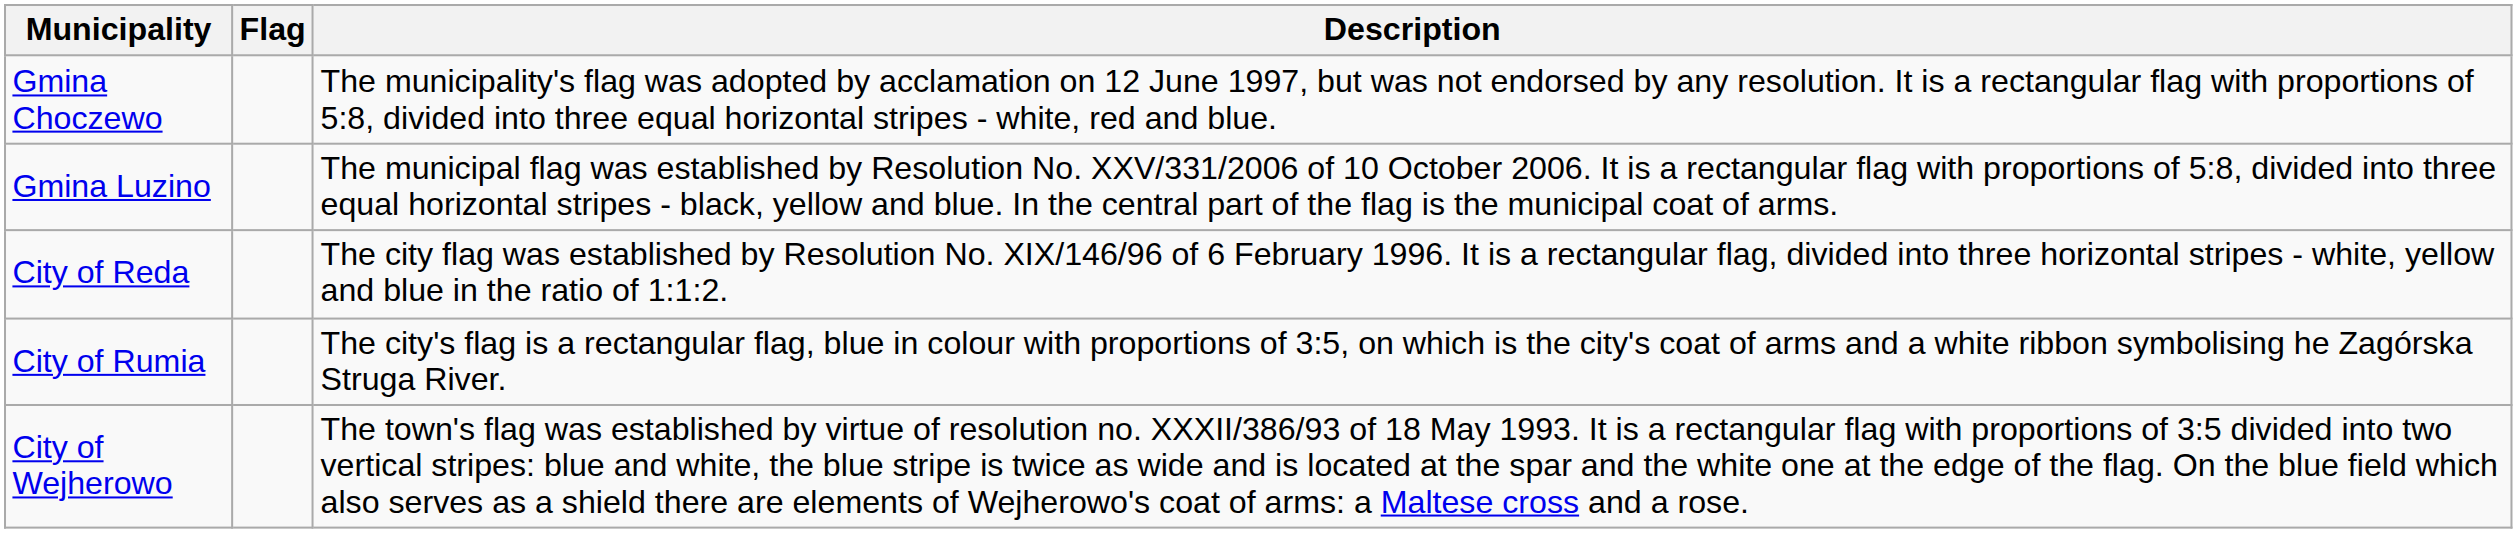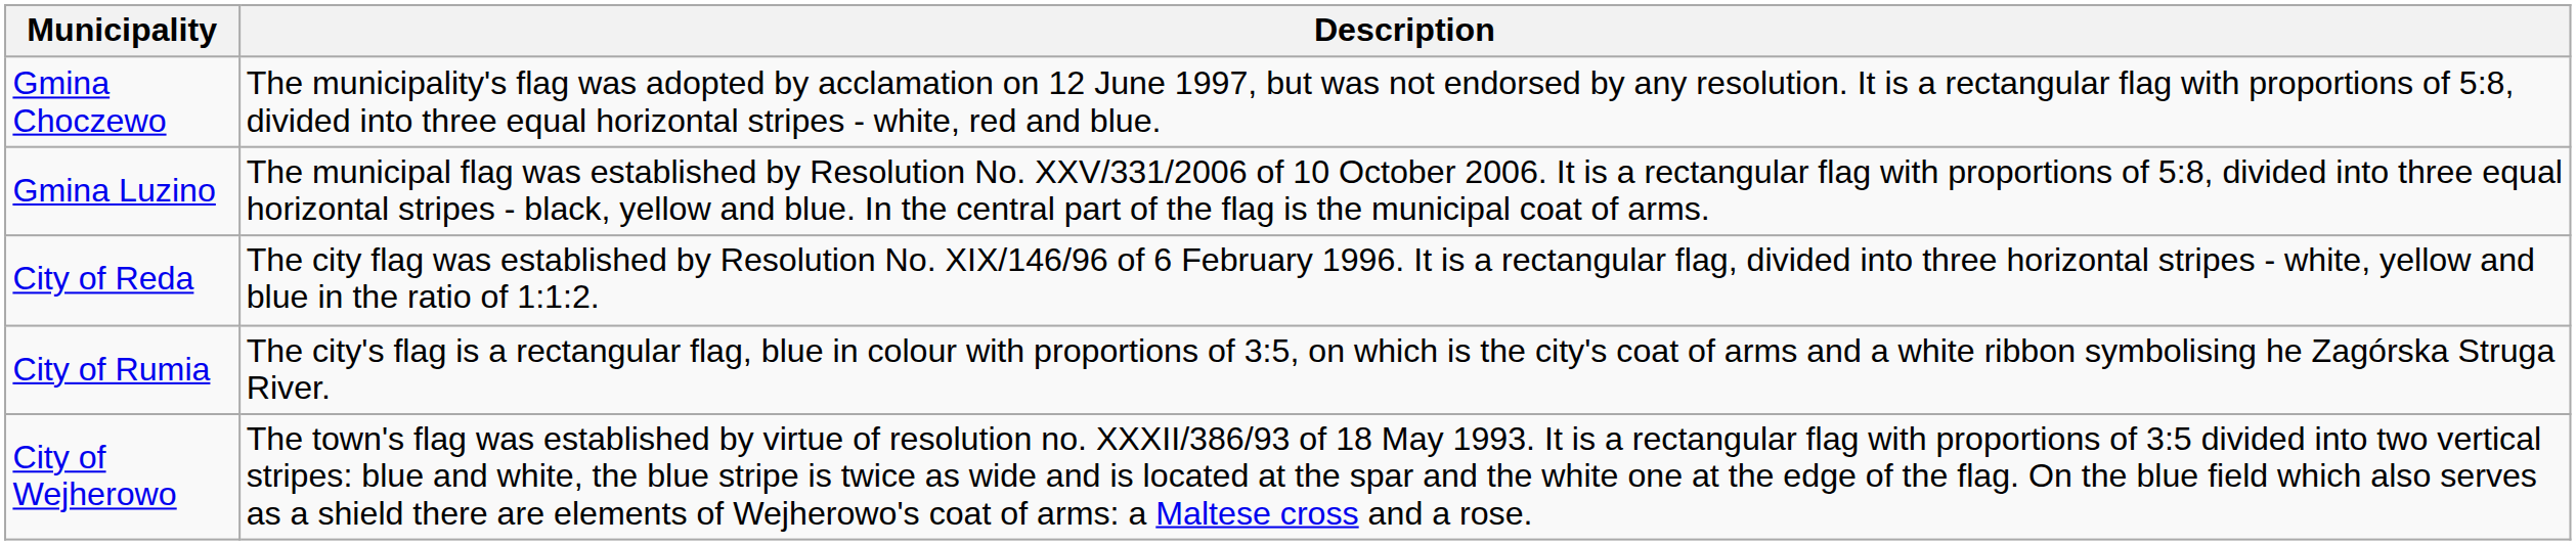 <table class="wikitable">
 <tr>
 <th>Municipality</th>
-<th>Flag</th>
 <th>Description</th>
 </tr>
 <tr>
 <td><a href='#'>Gmina Choczewo</a></td>
-<td></td>
 <td>The municipality's flag was adopted by acclamation on 12 June 1997, but was not endorsed by any resolution. It is a rectangular flag with proportions of 5:8, divided into three equal horizontal stripes - white, red and blue.</td>
 </tr>
 <tr>
 <td><a href='#'>Gmina Luzino</a></td>
-<td></td>
 <td>The municipal flag was established by Resolution No. XXV/331/2006 of 10 October 2006. It is a rectangular flag with proportions of 5:8, divided into three equal horizontal stripes - black, yellow and blue. In the central part of the flag is the municipal coat of arms.</td>
 </tr>
 <tr>
 <td><a href='#'>City of Reda</a></td>
-<td></td>
 <td>The city flag was established by Resolution No. XIX/146/96 of 6 February 1996. It is a rectangular flag, divided into three horizontal stripes - white, yellow and blue in the ratio of 1:1:2.</td>
 </tr>
 <tr>
 <td><a href='#'>City of Rumia</a></td>
-<td></td>
 <td>The city's flag is a rectangular flag, blue in colour with proportions of 3:5, on which is the city's coat of arms and a white ribbon symbolising he Zagórska Struga River.</td>
 </tr>
 <tr>
 <td><a href='#'>City of Wejherowo</a></td>
-<td></td>
 <td>The town's flag was established by virtue of resolution no. XXXII/386/93 of 18 May 1993. It is a rectangular flag with proportions of 3:5 divided into two vertical stripes: blue and white, the blue stripe is twice as wide and is located at the spar and the white one at the edge of the flag. On the blue field which also serves as a shield there are elements of Wejherowo's coat of arms: a <a href='#'>Maltese cross</a> and a rose.</td>
 </tr>
 </table>
